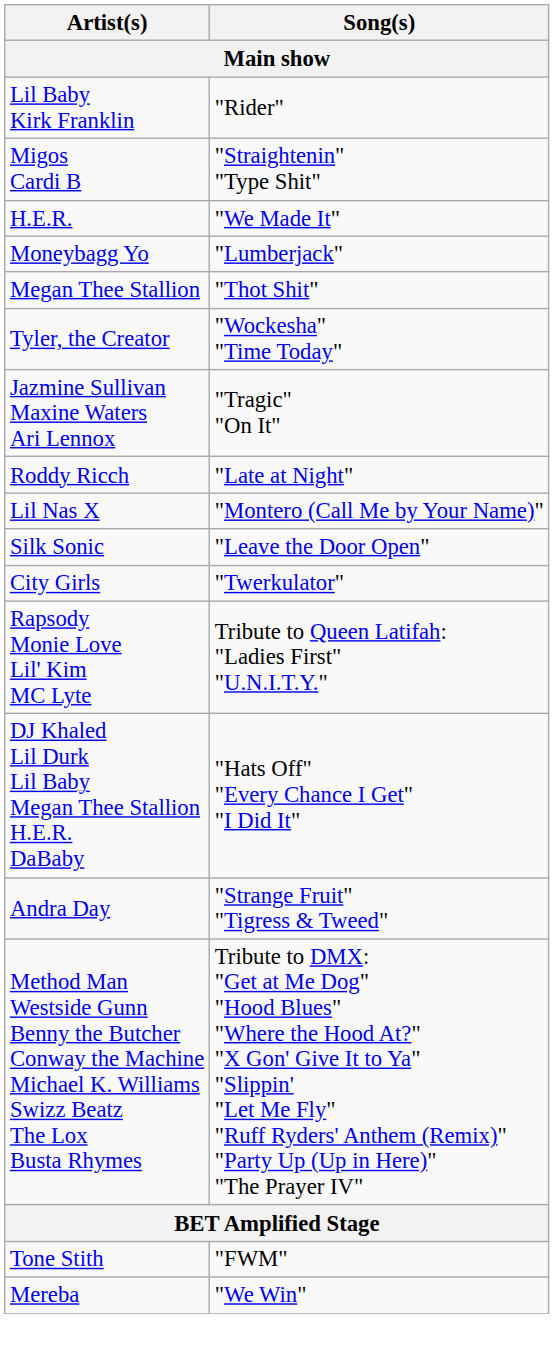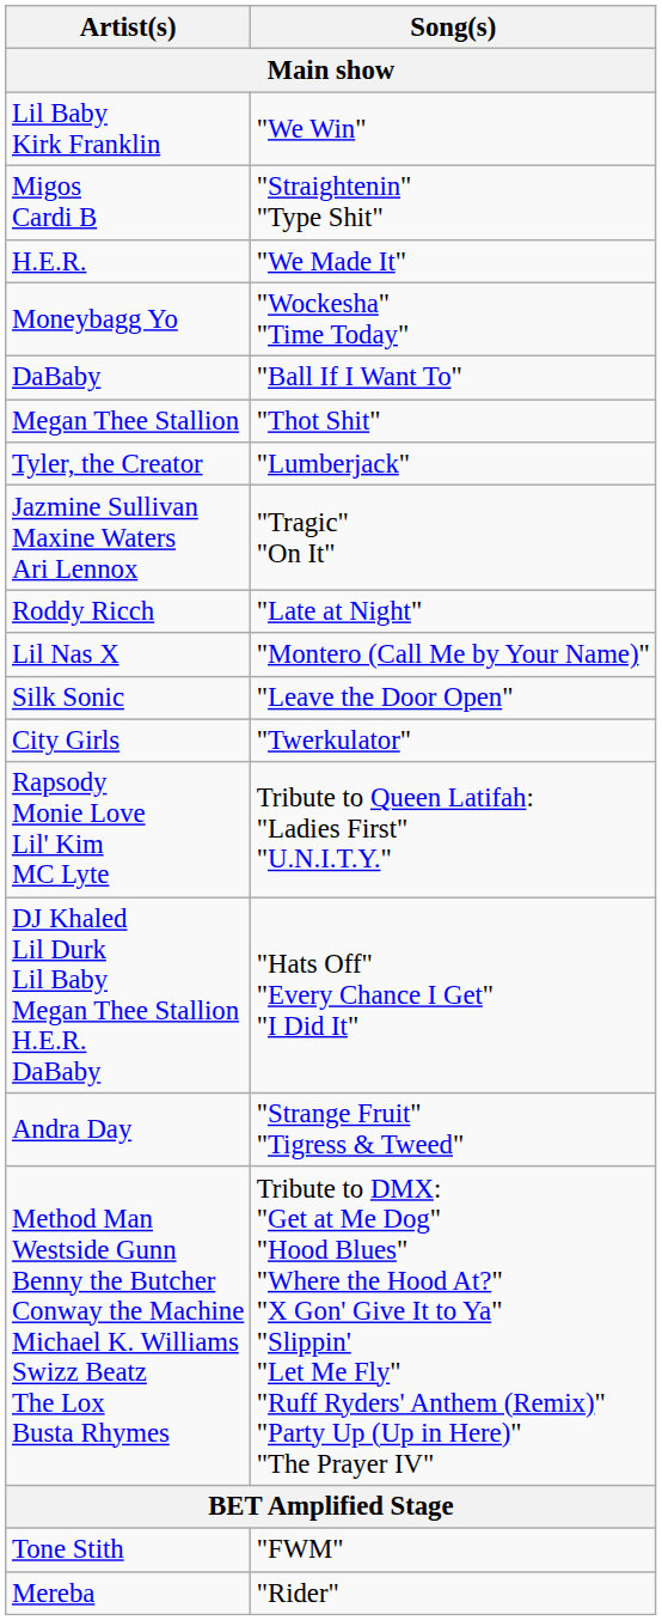 <table class="wikitable">
 <tr>
 <th>Artist(s)</th>
 <th>Song(s)</th>
 </tr>
 <tr>
 <th colspan=2>Main show</th>
 </tr>
 <tr>
 <td><a href='#'>Lil Baby</a><br><a href='#'>Kirk Franklin</a></td>
-<td>"Rider"</td>
+<td>"<a href='#'>We Win</a>"</td>
 </tr>
 <tr>
 <td><a href='#'>Migos</a><br><a href='#'>Cardi B</a></td>
 <td>"<a href='#'>Straightenin</a>"<br>"Type Shit"</td>
 </tr>
 <tr>
 <td><a href='#'>H.E.R.</a></td>
 <td>"<a href='#'>We Made It</a>"</td>
 </tr>
 <tr>
 <td><a href='#'>Moneybagg Yo</a></td>
-<td>"<a href='#'>Lumberjack</a>"</td>
+<td>"<a href='#'>Wockesha</a>"<br>"<a href='#'>Time Today</a>"</td>
+</tr>
+<tr>
+<td><a href='#'>DaBaby</a></td>
+<td>"<a href='#'>Ball If I Want To</a>"</td>
 </tr>
 <tr>
 <td><a href='#'>Megan Thee Stallion</a></td>
 <td>"<a href='#'>Thot Shit</a>"</td>
 </tr>
 <tr>
 <td><a href='#'>Tyler, the Creator</a></td>
-<td>"<a href='#'>Wockesha</a>"<br>"<a href='#'>Time Today</a>"</td>
+<td>"<a href='#'>Lumberjack</a>"</td>
 </tr>
 <tr>
 <td><a href='#'>Jazmine Sullivan</a><br><a href='#'>Maxine Waters</a><br><a href='#'>Ari Lennox</a></td>
 <td>"Tragic"<br>"On It"</td>
 </tr>
 <tr>
 <td><a href='#'>Roddy Ricch</a></td>
 <td>"<a href='#'>Late at Night</a>"</td>
 </tr>
 <tr>
 <td><a href='#'>Lil Nas X</a></td>
 <td>"<a href='#'>Montero (Call Me by Your Name)</a>"</td>
 </tr>
 <tr>
 <td><a href='#'>Silk Sonic</a></td>
 <td>"<a href='#'>Leave the Door Open</a>"</td>
 </tr>
 <tr>
 <td><a href='#'>City Girls</a></td>
 <td>"<a href='#'>Twerkulator</a>"</td>
 </tr>
 <tr>
 <td><a href='#'>Rapsody</a><br><a href='#'>Monie Love</a><br><a href='#'>Lil' Kim</a><br><a href='#'>MC Lyte</a></td>
 <td>Tribute to <a href='#'>Queen Latifah</a>:<br>"Ladies First"<br>"<a href='#'>U.N.I.T.Y.</a>"</td>
 </tr>
 <tr>
 <td><a href='#'>DJ Khaled</a><br><a href='#'>Lil Durk</a><br><a href='#'>Lil Baby</a><br><a href='#'>Megan Thee Stallion</a><br><a href='#'>H.E.R.</a><br><a href='#'>DaBaby</a></td>
 <td>"Hats Off"<br>"<a href='#'>Every Chance I Get</a>"<br>"<a href='#'>I Did It</a>"</td>
 </tr>
 <tr>
 <td><a href='#'>Andra Day</a></td>
 <td>"<a href='#'>Strange Fruit</a>"<br>"<a href='#'>Tigress & Tweed</a>"</td>
 </tr>
 <tr>
 <td><a href='#'>Method Man</a><br><a href='#'>Westside Gunn</a><br><a href='#'>Benny the Butcher</a><br><a href='#'>Conway the Machine</a><br><a href='#'>Michael K. Williams</a><br><a href='#'>Swizz Beatz</a><br><a href='#'>The Lox</a><br><a href='#'>Busta Rhymes</a></td>
 <td>Tribute to <a href='#'>DMX</a>:<br>"<a href='#'>Get at Me Dog</a>"<br>"<a href='#'>Hood Blues</a>"<br>"<a href='#'>Where the Hood At?</a>"<br>"<a href='#'>X Gon' Give It to Ya</a>"<br>"<a href='#'>Slippin'</a><br>"<a href='#'>Let Me Fly</a>"<br>"<a href='#'>Ruff Ryders' Anthem (Remix)</a>"<br>"<a href='#'>Party Up (Up in Here)</a>"<br>"The Prayer IV"</td>
 </tr>
 <tr>
 <th colspan="2">BET Amplified Stage</th>
 </tr>
 <tr>
 <td><a href='#'>Tone Stith</a></td>
 <td>"FWM"</td>
 </tr>
 <tr>
 <td><a href='#'>Mereba</a></td>
-<td>"<a href='#'>We Win</a>"</td>
+<td>"Rider"</td>
 </tr>
 </table>
